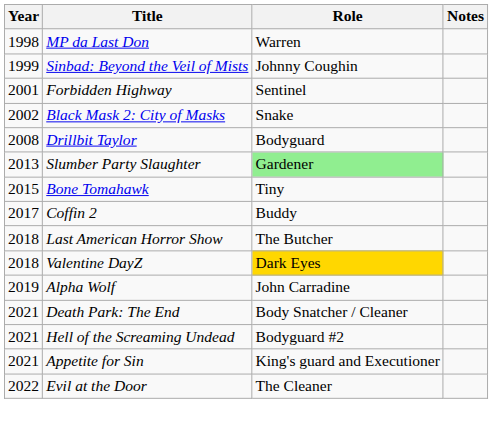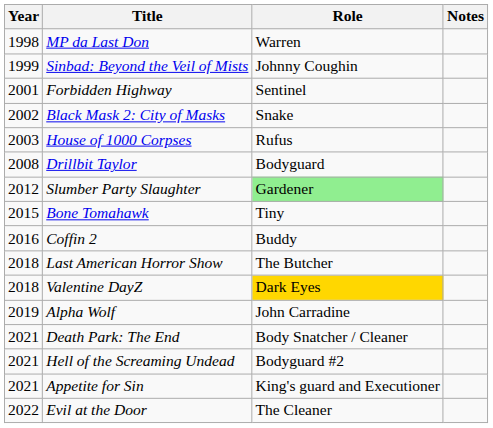 <table class="wikitable sortable">
 <tr>
 <th>Year</th>
 <th>Title</th>
 <th>Role</th>
 <th>Notes</th>
 </tr>
 <tr>
 <td>1998</td>
 <td><a href='#'><em>MP da Last Don</em></a></td>
 <td>Warren</td>
 <td></td>
 </tr>
 <tr>
 <td>1999</td>
 <td><em><a href='#'>Sinbad: Beyond the Veil of Mists</a></em></td>
 <td>Johnny Coughin</td>
 <td></td>
 </tr>
 <tr>
 <td>2001</td>
 <td><em>Forbidden Highway</em></td>
 <td>Sentinel</td>
 <td></td>
 </tr>
 <tr>
 <td>2002</td>
 <td><em><a href='#'>Black Mask 2: City of Masks</a></em></td>
 <td>Snake</td>
 <td></td>
 </tr>
 <tr>
+<td>2003</td>
+<td><em><a href='#'>House of 1000 Corpses</a></em></td>
+<td>Rufus</td>
+<td></td>
+</tr>
+<tr>
 <td>2008</td>
 <td><em><a href='#'>Drillbit Taylor</a></em></td>
 <td>Bodyguard</td>
 <td></td>
 </tr>
 <tr>
-<td>2013</td>
+<td>2012</td>
 <td><em>Slumber Party Slaughter</em></td>
 <td style="background: lightgreen;">Gardener</td>
 <td></td>
 </tr>
 <tr>
 <td>2015</td>
 <td><em><a href='#'>Bone Tomahawk</a></em></td>
 <td>Tiny</td>
 <td></td>
 </tr>
 <tr>
-<td>2017</td>
+<td>2016</td>
 <td><em>Coffin 2</em></td>
 <td>Buddy</td>
 <td></td>
 </tr>
 <tr>
 <td>2018</td>
 <td><em>Last American Horror Show</em></td>
 <td>The Butcher</td>
 <td></td>
 </tr>
 <tr>
 <td>2018</td>
 <td><em>Valentine DayZ</em></td>
 <td style="background: gold;">Dark Eyes</td>
 <td></td>
 </tr>
 <tr>
 <td>2019</td>
 <td><em>Alpha Wolf</em></td>
 <td>John Carradine</td>
 <td></td>
 </tr>
 <tr>
 <td>2021</td>
 <td><em>Death Park: The End</em></td>
 <td>Body Snatcher / Cleaner</td>
 <td></td>
 </tr>
 <tr>
 <td>2021</td>
 <td><em>Hell of the Screaming Undead</em></td>
 <td>Bodyguard #2</td>
 <td></td>
 </tr>
 <tr>
 <td>2021</td>
 <td><em>Appetite for Sin</em></td>
 <td>King's guard and Executioner</td>
 <td></td>
 </tr>
 <tr>
 <td>2022</td>
 <td><em>Evil at the Door</em></td>
 <td>The Cleaner</td>
 <td></td>
 </tr>
 </table>
